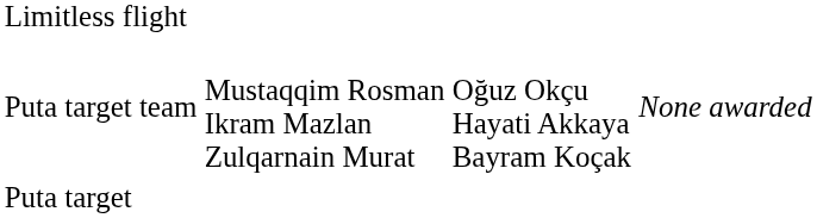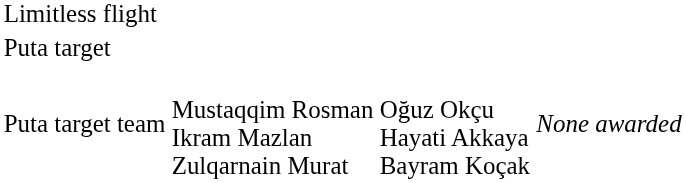 <table>
 <tr>
 <td>Limitless flight</td>
+<td></td>
+<td></td>
+<td></td>
+</tr>
+<tr>
+<td>Puta target</td>
 <td></td>
 <td></td>
 <td></td>
 </tr>
 <tr>
 <td>Puta target team</td>
 <td><br>Mustaqqim Rosman<br>Ikram Mazlan<br>Zulqarnain Murat</td>
 <td><br>Oğuz Okçu<br>Hayati Akkaya<br>Bayram Koçak</td>
 <td><em>None awarded</em></td>
 </tr>
-<tr>
-<td>Puta target</td>
-<td></td>
-<td></td>
-<td></td>
-</tr>
 </table>
